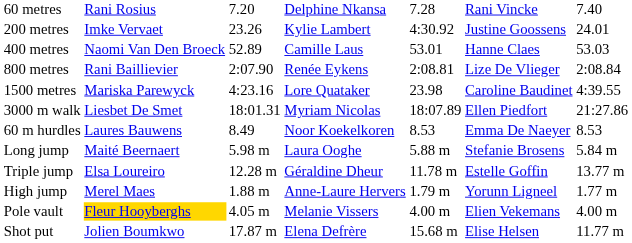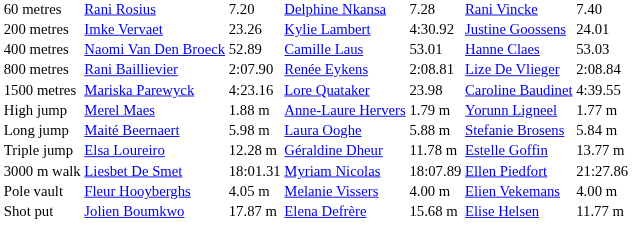 <table>
 <tr>
 <td>60 metres</td>
 <td><a href='#'>Rani Rosius</a></td>
 <td>7.20</td>
 <td><a href='#'>Delphine Nkansa</a></td>
 <td>7.28</td>
 <td><a href='#'>Rani Vincke</a></td>
 <td>7.40</td>
 </tr>
 <tr>
 <td>200 metres</td>
 <td><a href='#'>Imke Vervaet</a></td>
 <td>23.26 </td>
 <td><a href='#'>Kylie Lambert</a></td>
 <td>4:30.92</td>
 <td><a href='#'>Justine Goossens</a></td>
 <td>24.01</td>
 </tr>
 <tr>
 <td>400 metres</td>
 <td><a href='#'>Naomi Van Den Broeck</a></td>
 <td>52.89</td>
 <td><a href='#'>Camille Laus</a></td>
 <td>53.01</td>
 <td><a href='#'>Hanne Claes</a></td>
 <td>53.03</td>
 </tr>
 <tr>
 <td>800 metres</td>
 <td><a href='#'>Rani Baillievier</a></td>
 <td>2:07.90</td>
 <td><a href='#'>Renée Eykens</a></td>
 <td>2:08.81</td>
 <td><a href='#'>Lize De Vlieger</a></td>
 <td>2:08.84</td>
 </tr>
 <tr>
 <td>1500 metres</td>
 <td><a href='#'>Mariska Parewyck</a></td>
 <td>4:23.16</td>
 <td><a href='#'>Lore Quataker</a></td>
 <td>23.98</td>
 <td><a href='#'>Caroline Baudinet</a></td>
 <td>4:39.55</td>
 </tr>
 <tr>
-<td>3000 m walk</td>
-<td><a href='#'>Liesbet De Smet</a></td>
-<td>18:01.31</td>
-<td><a href='#'>Myriam Nicolas</a></td>
-<td>18:07.89</td>
-<td><a href='#'>Ellen Piedfort</a></td>
-<td>21:27.86</td>
-</tr>
-<tr>
-<td>60 m hurdles</td>
-<td><a href='#'>Laures Bauwens</a></td>
-<td>8.49</td>
-<td><a href='#'>Noor Koekelkoren</a></td>
-<td>8.53</td>
-<td><a href='#'>Emma De Naeyer</a></td>
-<td>8.53</td>
+<td>High jump</td>
+<td><a href='#'>Merel Maes</a></td>
+<td>1.88 m</td>
+<td><a href='#'>Anne-Laure Hervers</a></td>
+<td>1.79 m</td>
+<td><a href='#'>Yorunn Ligneel</a></td>
+<td>1.77 m</td>
 </tr>
 <tr>
 <td>Long jump</td>
 <td><a href='#'>Maité Beernaert</a></td>
 <td>5.98 m</td>
 <td><a href='#'>Laura Ooghe</a></td>
 <td>5.88 m</td>
 <td><a href='#'>Stefanie Brosens</a></td>
 <td>5.84 m</td>
 </tr>
 <tr>
 <td>Triple jump</td>
 <td><a href='#'>Elsa Loureiro</a></td>
 <td>12.28 m</td>
 <td><a href='#'>Géraldine Dheur</a></td>
 <td>11.78 m</td>
 <td><a href='#'>Estelle Goffin</a></td>
 <td>13.77 m</td>
 </tr>
 <tr>
-<td>High jump</td>
-<td><a href='#'>Merel Maes</a></td>
-<td>1.88 m</td>
-<td><a href='#'>Anne-Laure Hervers</a></td>
-<td>1.79 m</td>
-<td><a href='#'>Yorunn Ligneel</a></td>
-<td>1.77 m</td>
+<td>3000 m walk</td>
+<td><a href='#'>Liesbet De Smet</a></td>
+<td>18:01.31</td>
+<td><a href='#'>Myriam Nicolas</a></td>
+<td>18:07.89</td>
+<td><a href='#'>Ellen Piedfort</a></td>
+<td>21:27.86</td>
 </tr>
 <tr>
 <td>Pole vault</td>
-<td style="background: gold;"><a href='#'>Fleur Hooyberghs</a></td>
+<td><a href='#'>Fleur Hooyberghs</a></td>
 <td>4.05 m</td>
 <td><a href='#'>Melanie Vissers</a></td>
 <td>4.00 m</td>
 <td><a href='#'>Elien Vekemans</a></td>
 <td>4.00 m</td>
 </tr>
 <tr>
 <td>Shot put</td>
 <td><a href='#'>Jolien Boumkwo</a></td>
 <td>17.87 m </td>
 <td><a href='#'>Elena Defrère</a></td>
 <td>15.68 m</td>
 <td><a href='#'>Elise Helsen</a></td>
 <td>11.77 m</td>
 </tr>
 </table>
